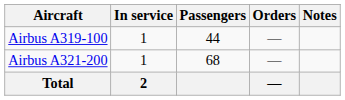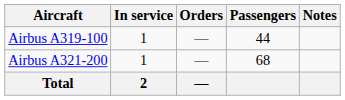 <table class="wikitable" style="text-align:center; margin:auto;">
 <tr>
 <th>Aircraft</th>
 <th>In service</th>
+<th>Orders</th>
 <th>Passengers</th>
-<th>Orders</th>
 <th>Notes</th>
 </tr>
 <tr>
 <td><a href='#'>Airbus A319-100</a></td>
 <td>1</td>
+<td>—</td>
 <td>44</td>
-<td>—</td>
 <td></td>
 </tr>
 <tr>
 <td><a href='#'>Airbus A321-200</a></td>
 <td>1</td>
+<td>—</td>
 <td>68</td>
-<td>—</td>
 <td></td>
 </tr>
 <tr>
 <th>Total</th>
 <th>2</th>
+<th>—</th>
 <th></th>
-<th>—</th>
 <th></th>
 </tr>
 </table>
